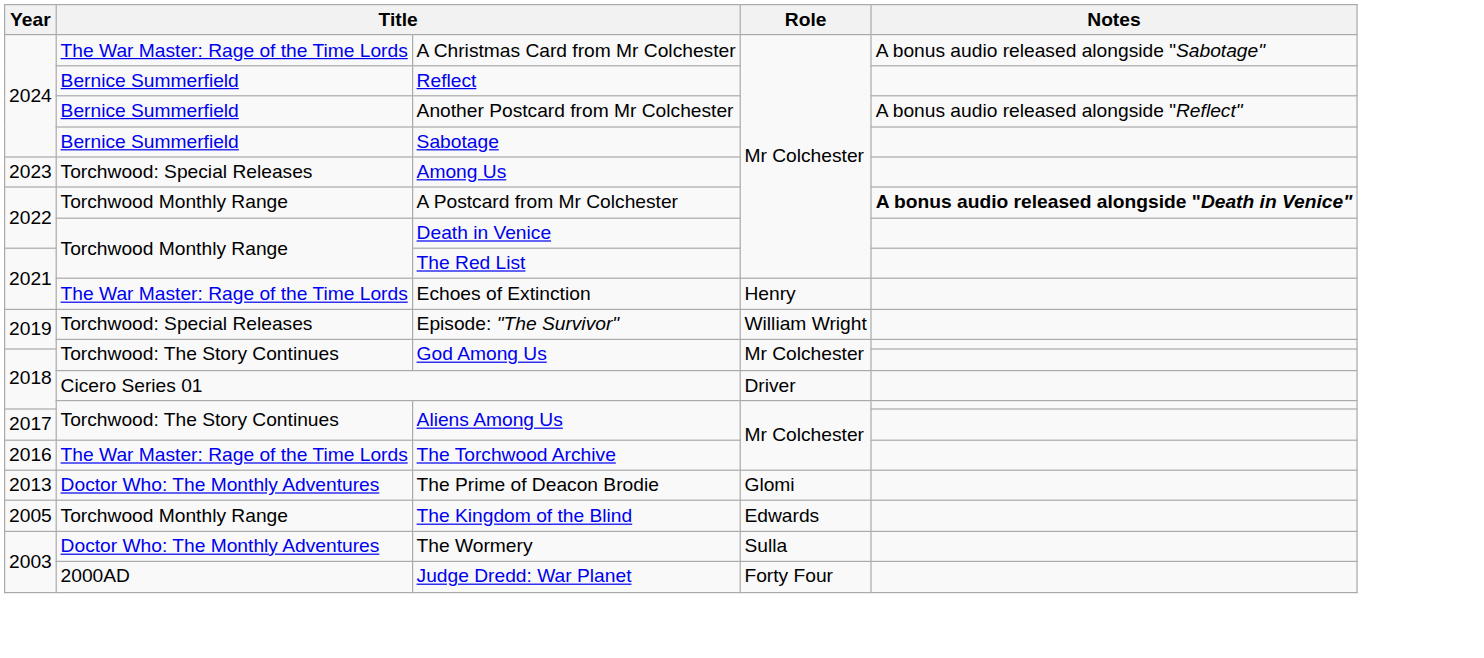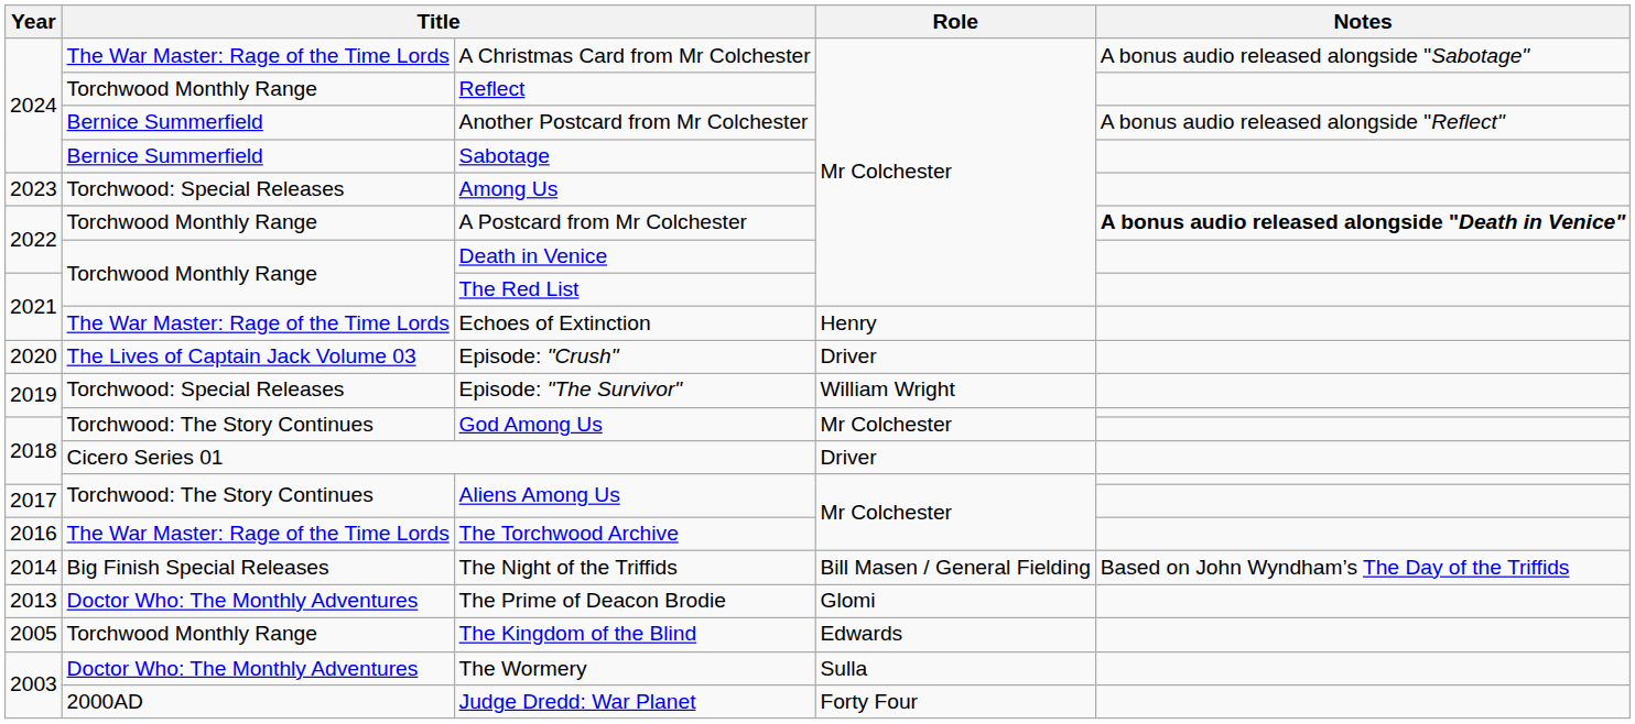 <table class="wikitable">
 <tr>
 <th>Year</th>
 <th colspan="2">Title</th>
 <th>Role</th>
 <th>Notes</th>
 </tr>
 <tr>
 <td rowspan="4">2024</td>
 <td><a href='#'>The War Master: Rage of the Time Lords</a></td>
 <td>A Christmas Card from Mr Colchester</td>
 <td rowspan="8">Mr Colchester</td>
 <td>A bonus audio released alongside "<em>Sabotage"</em></td>
 </tr>
 <tr>
-<td><a href='#'>Bernice Summerfield</a></td>
+<td>Torchwood Monthly Range</td>
 <td><a href='#'>Reflect</a></td>
 <td></td>
 </tr>
 <tr>
 <td><a href='#'>Bernice Summerfield</a></td>
 <td>Another Postcard from Mr Colchester</td>
 <td>A bonus audio released alongside "<em>Reflect"</em></td>
 </tr>
 <tr>
 <td><a href='#'>Bernice Summerfield</a></td>
 <td><a href='#'>Sabotage</a></td>
 <td></td>
 </tr>
 <tr>
 <td>2023</td>
 <td>Torchwood: Special Releases</td>
 <td><a href='#'>Among Us</a></td>
 <td></td>
 </tr>
 <tr>
 <td rowspan="2">2022</td>
 <td>Torchwood Monthly Range</td>
 <td>A Postcard from Mr Colchester</td>
 <td><strong>A bonus audio released alongside "<em>Death in Venice"</em></strong></td>
 </tr>
 <tr>
 <td rowspan="2">Torchwood Monthly Range</td>
 <td><a href='#'>Death in Venice</a></td>
 <td></td>
 </tr>
 <tr>
 <td rowspan="2">2021</td>
 <td><a href='#'>The Red List</a></td>
 <td></td>
 </tr>
 <tr>
 <td><a href='#'>The War Master: Rage of the Time Lords</a></td>
 <td>Echoes of Extinction</td>
 <td>Henry</td>
 <td></td>
 </tr>
 <tr>
+<td>2020</td>
+<td><a href='#'>The Lives of Captain Jack Volume 03</a></td>
+<td>Episode: <em>"Crush"</em></td>
+<td>Driver</td>
+<td></td>
+</tr>
+<tr>
 <td rowspan="2">2019</td>
 <td>Torchwood: Special Releases</td>
 <td>Episode: <em>"The Survivor"</em></td>
 <td>William Wright</td>
 <td></td>
 </tr>
 <tr>
 <td rowspan="2">Torchwood: The Story Continues</td>
 <td rowspan="2"><a href='#'>God Among Us</a></td>
 <td rowspan="2">Mr Colchester</td>
 <td></td>
 </tr>
 <tr>
 <td rowspan="3">2018</td>
 <td></td>
 </tr>
 <tr>
 <td colspan="2">Cicero Series 01</td>
 <td>Driver</td>
 <td></td>
 </tr>
 <tr>
 <td rowspan="2">Torchwood: The Story Continues</td>
 <td rowspan="2"><a href='#'>Aliens Among Us</a></td>
 <td rowspan="3">Mr Colchester</td>
 <td></td>
 </tr>
 <tr>
 <td>2017</td>
 <td></td>
 </tr>
 <tr>
 <td>2016</td>
 <td><a href='#'>The War Master: Rage of the Time Lords</a></td>
 <td><a href='#'>The Torchwood Archive</a></td>
 <td></td>
 </tr>
 <tr>
+<td>2014</td>
+<td>Big Finish Special Releases</td>
+<td>The Night of the Triffids</td>
+<td>Bill Masen / General Fielding</td>
+<td>Based on John Wyndham’s <a href='#'>The Day of the Triffids</a></td>
+</tr>
+<tr>
 <td>2013</td>
 <td><a href='#'>Doctor Who: The Monthly Adventures</a></td>
 <td>The Prime of Deacon Brodie</td>
 <td>Glomi</td>
 <td></td>
 </tr>
 <tr>
 <td>2005</td>
 <td>Torchwood Monthly Range</td>
 <td><a href='#'>The Kingdom of the Blind</a></td>
 <td>Edwards</td>
 <td></td>
 </tr>
 <tr>
 <td rowspan="2">2003</td>
 <td><a href='#'>Doctor Who: The Monthly Adventures</a></td>
 <td>The Wormery</td>
 <td>Sulla</td>
 <td></td>
 </tr>
 <tr>
 <td>2000AD</td>
 <td><a href='#'>Judge Dredd: War Planet</a></td>
 <td>Forty Four</td>
 <td></td>
 </tr>
 </table>
